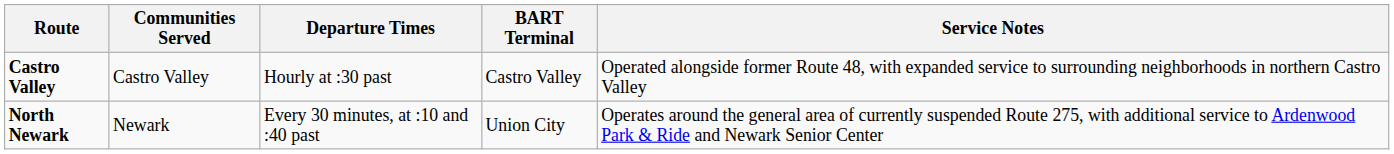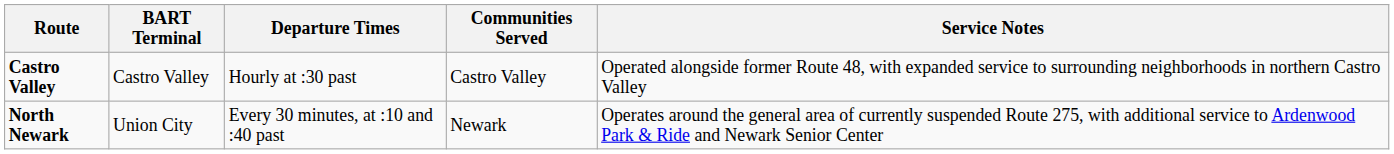 <table class="wikitable">
 <tr>
 <th>Route</th>
+<th>BART Terminal</th>
+<th>Departure Times</th>
 <th>Communities Served</th>
-<th>Departure Times</th>
-<th>BART Terminal</th>
 <th>Service Notes</th>
 </tr>
 <tr>
 <td><strong>Castro Valley</strong></td>
 <td>Castro Valley</td>
 <td>Hourly at :30 past</td>
 <td>Castro Valley</td>
 <td>Operated alongside former Route 48, with expanded service to surrounding neighborhoods in northern Castro Valley</td>
 </tr>
 <tr>
 <td><strong>North Newark</strong></td>
+<td>Union City</td>
+<td>Every 30 minutes, at :10 and :40 past</td>
 <td>Newark</td>
-<td>Every 30 minutes, at :10 and :40 past</td>
-<td>Union City</td>
 <td>Operates around the general area of currently suspended Route 275, with additional service to <a href='#'>Ardenwood Park & Ride</a> and Newark Senior Center</td>
 </tr>
 </table>
